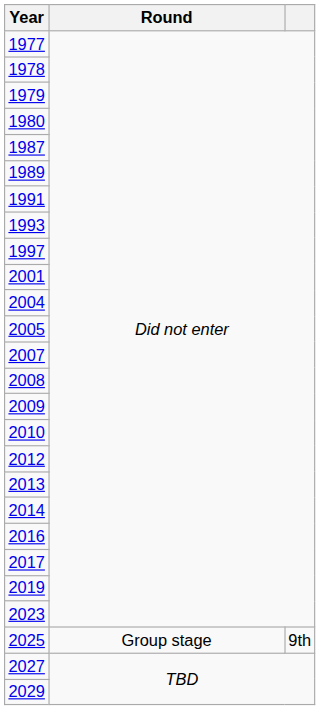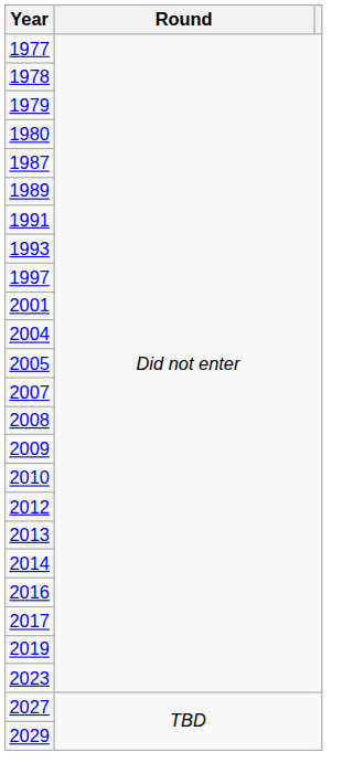 <table class="wikitable" style="text-align: center; font-size:90%">
 <tr>
 <th>Year</th>
 <th style="width:200px">Round</th>
 <th></th>
 </tr>
 <tr>
 <td><a href='#'>1977</a></td>
 <td colspan="2" rowspan="23"><em>Did not enter</em></td>
 </tr>
 <tr>
 <td><a href='#'>1978</a></td>
 </tr>
 <tr>
 <td><a href='#'>1979</a></td>
 </tr>
 <tr>
 <td><a href='#'>1980</a></td>
 </tr>
 <tr>
 <td><a href='#'>1987</a></td>
 </tr>
 <tr>
 <td><a href='#'>1989</a></td>
 </tr>
 <tr>
 <td><a href='#'>1991</a></td>
 </tr>
 <tr>
 <td><a href='#'>1993</a></td>
 </tr>
 <tr>
 <td><a href='#'>1997</a></td>
 </tr>
 <tr>
 <td><a href='#'>2001</a></td>
 </tr>
 <tr>
 <td><a href='#'>2004</a></td>
 </tr>
 <tr>
 <td><a href='#'>2005</a></td>
 </tr>
 <tr>
 <td><a href='#'>2007</a></td>
 </tr>
 <tr>
 <td><a href='#'>2008</a></td>
 </tr>
 <tr>
 <td><a href='#'>2009</a></td>
 </tr>
 <tr>
 <td><a href='#'>2010</a></td>
 </tr>
 <tr>
 <td><a href='#'>2012</a></td>
 </tr>
 <tr>
 <td><a href='#'>2013</a></td>
 </tr>
 <tr>
 <td><a href='#'>2014</a></td>
 </tr>
 <tr>
 <td><a href='#'>2016</a></td>
 </tr>
 <tr>
 <td><a href='#'>2017</a></td>
 </tr>
 <tr>
 <td><a href='#'>2019</a></td>
 </tr>
 <tr>
 <td><a href='#'>2023</a></td>
 </tr>
 <tr>
-<td><a href='#'>2025</a></td>
-<td>Group stage</td>
-<td>9th</td>
-</tr>
-<tr>
 <td><a href='#'>2027</a></td>
 <td colspan="2" rowspan="2"><em>TBD</em></td>
 </tr>
 <tr>
 <td><a href='#'>2029</a></td>
 </tr>
 </table>
